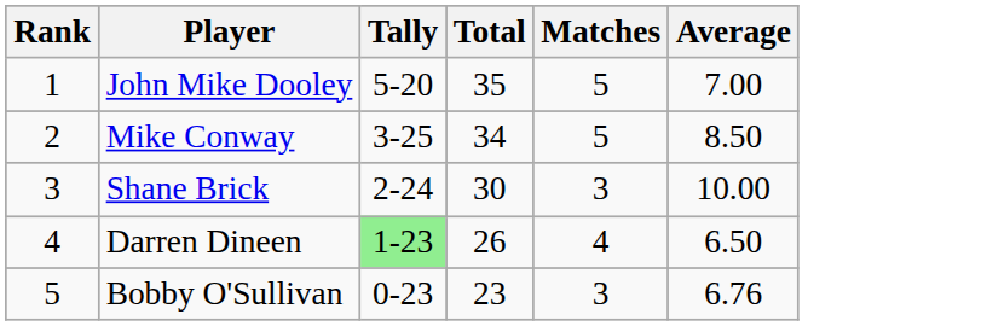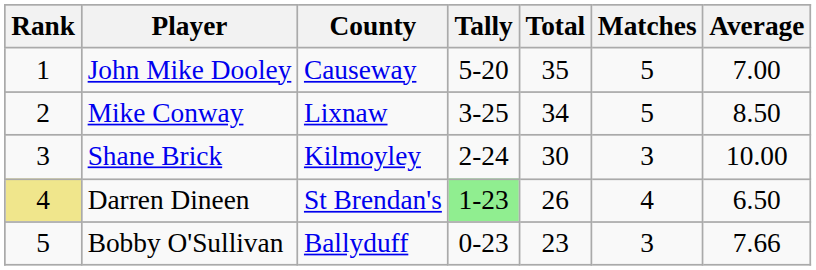 <table class="wikitable">
 <tr>
 <th>Rank</th>
 <th>Player</th>
+<th>County</th>
 <th>Tally</th>
 <th>Total</th>
 <th>Matches</th>
 <th>Average</th>
 </tr>
 <tr>
 <td rowspan=1 align=center>1</td>
 <td><a href='#'>John Mike Dooley</a></td>
+<td><a href='#'>Causeway</a></td>
 <td align=center>5-20</td>
 <td align=center>35</td>
 <td align=center>5</td>
 <td align=center>7.00</td>
 </tr>
 <tr>
 <td rowspan=1 align=center>2</td>
 <td><a href='#'>Mike Conway</a></td>
+<td><a href='#'>Lixnaw</a></td>
 <td align=center>3-25</td>
 <td align=center>34</td>
 <td align=center>5</td>
 <td align=center>8.50</td>
 </tr>
 <tr>
 <td rowspan=1 align=center>3</td>
 <td><a href='#'>Shane Brick</a></td>
+<td><a href='#'>Kilmoyley</a></td>
 <td align=center>2-24</td>
 <td align=center>30</td>
 <td align=center>3</td>
 <td align=center>10.00</td>
 </tr>
 <tr>
-<td rowspan=1 align=center>4</td>
+<td rowspan=1 align=center style="background: khaki;">4</td>
 <td>Darren Dineen</td>
+<td><a href='#'>St Brendan's</a></td>
 <td align=center style="background: lightgreen;">1-23</td>
 <td align=center>26</td>
 <td align=center>4</td>
 <td align=center>6.50</td>
 </tr>
 <tr>
 <td rowspan=1 align=center>5</td>
 <td>Bobby O'Sullivan</td>
+<td><a href='#'>Ballyduff</a></td>
 <td align=center>0-23</td>
 <td align=center>23</td>
 <td align=center>3</td>
-<td align=center>6.76</td>
+<td align=center>7.66</td>
 </tr>
 </table>
